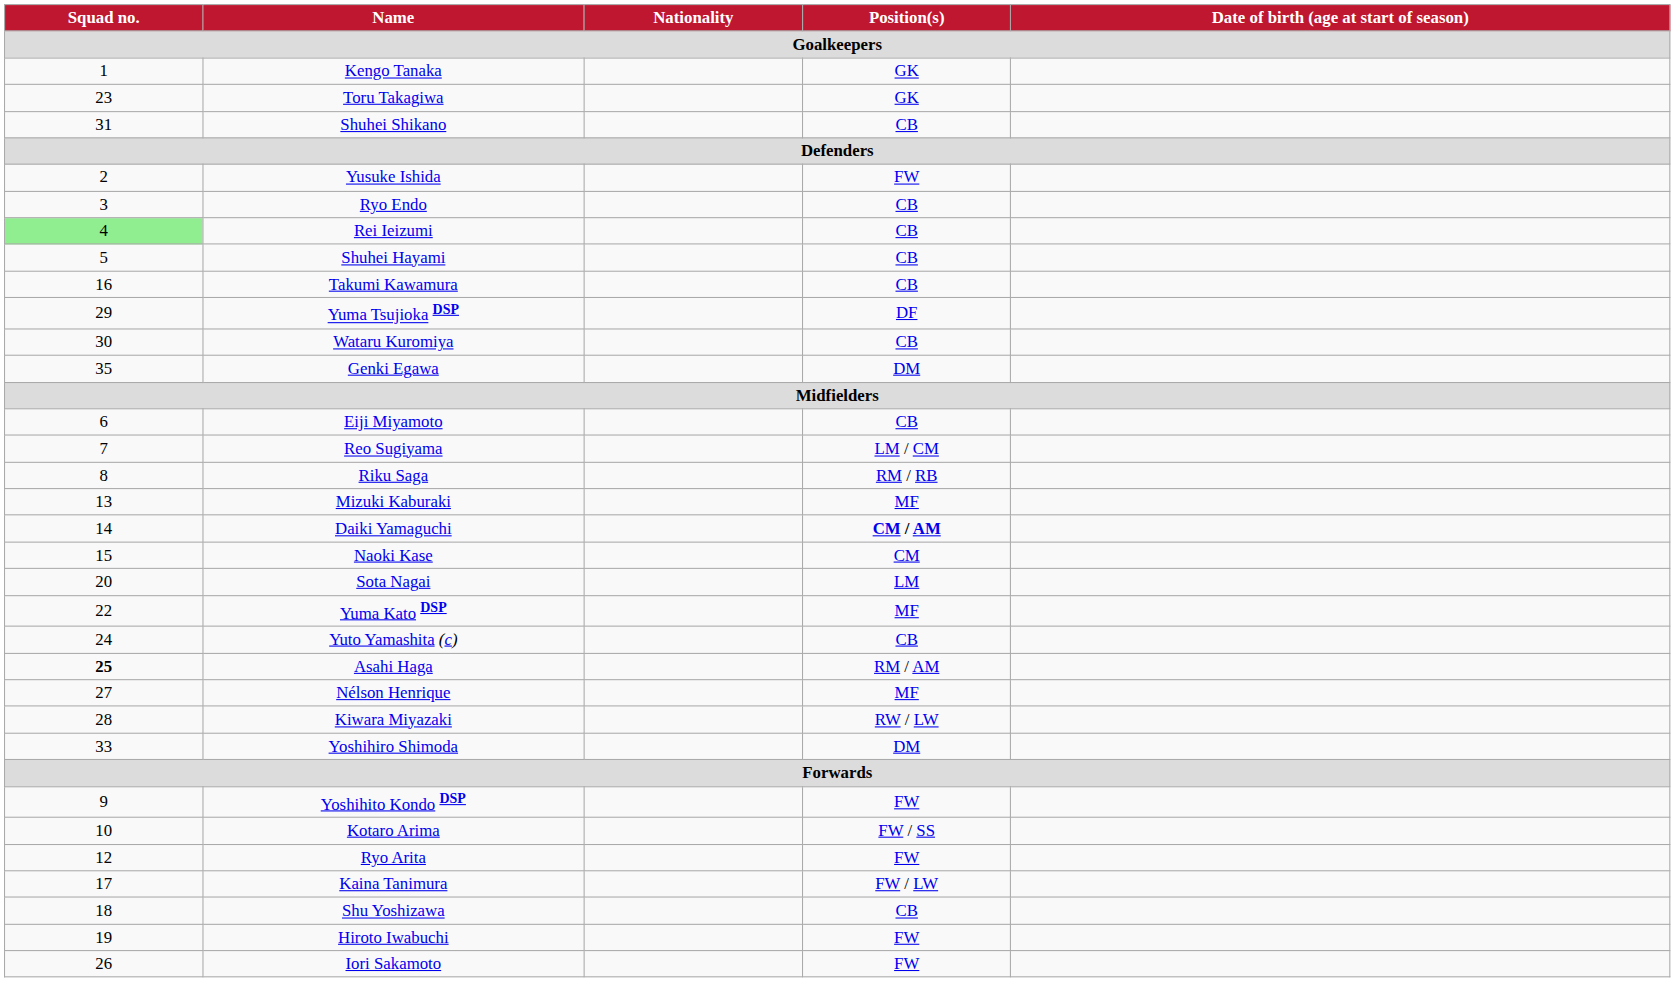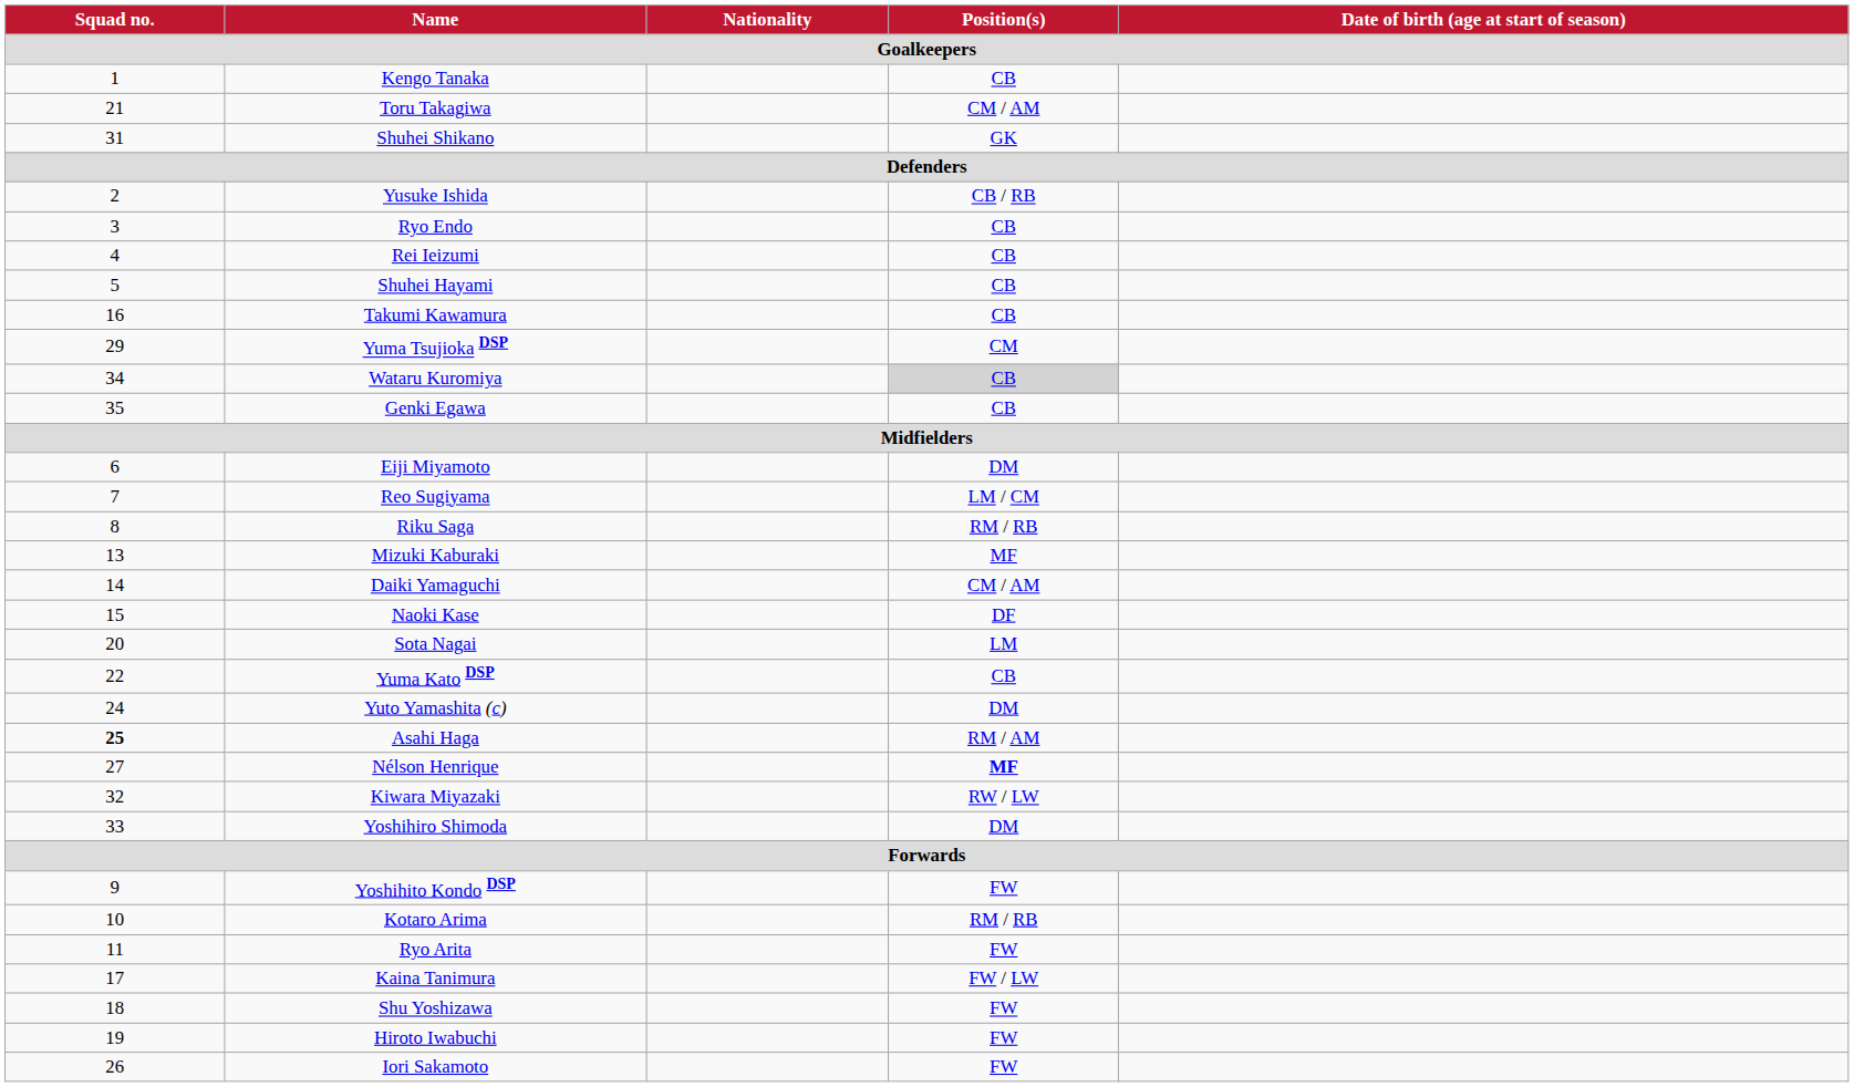 <table class="wikitable" style="text-align:center;width:80%">
 <tr>
 <th style="background:#C01730; color:white; text-align:center;">Squad no.</th>
 <th style="background:#C01730; color:white; text-align:center;">Name</th>
 <th style="background:#C01730; color:white; text-align:center;">Nationality</th>
 <th style="background:#C01730; color:white; text-align:center;">Position(s)</th>
 <th style="background:#C01730; color:white; text-align:center;">Date of birth (age at start of season)</th>
 </tr>
 <tr>
 <th colspan="5" style="background:#dcdcdc; text-align:center;">Goalkeepers</th>
 </tr>
 <tr>
 <td>1</td>
 <td><a href='#'>Kengo Tanaka</a></td>
 <td></td>
-<td><a href='#'>GK</a></td>
+<td><a href='#'>CB</a></td>
 <td></td>
 </tr>
 <tr>
-<td>23</td>
+<td>21</td>
 <td><a href='#'>Toru Takagiwa</a></td>
 <td></td>
-<td><a href='#'>GK</a></td>
+<td><a href='#'>CM</a> / <a href='#'>AM</a></td>
 <td></td>
 </tr>
 <tr>
 <td>31</td>
 <td><a href='#'>Shuhei Shikano</a></td>
 <td></td>
-<td><a href='#'>CB</a></td>
+<td><a href='#'>GK</a></td>
 <td></td>
 </tr>
 <tr>
 <th colspan="5" style="background:#dcdcdc; text-align:center;">Defenders</th>
 </tr>
 <tr>
 <td>2</td>
 <td><a href='#'>Yusuke Ishida</a></td>
 <td></td>
-<td><a href='#'>FW</a></td>
+<td><a href='#'>CB</a> / <a href='#'>RB</a></td>
 <td></td>
 </tr>
 <tr>
 <td>3</td>
 <td><a href='#'>Ryo Endo</a></td>
 <td></td>
 <td><a href='#'>CB</a></td>
 <td></td>
 </tr>
 <tr>
-<td style="background: lightgreen;">4</td>
+<td>4</td>
 <td><a href='#'>Rei Ieizumi</a></td>
 <td></td>
 <td><a href='#'>CB</a></td>
 <td></td>
 </tr>
 <tr>
 <td>5</td>
 <td><a href='#'>Shuhei Hayami</a></td>
 <td></td>
 <td><a href='#'>CB</a></td>
 <td></td>
 </tr>
 <tr>
 <td>16</td>
 <td><a href='#'>Takumi Kawamura</a></td>
 <td></td>
 <td><a href='#'>CB</a></td>
 <td></td>
 </tr>
 <tr>
 <td>29</td>
 <td><a href='#'>Yuma Tsujioka</a> <sup><strong><a href='#'>DSP</a></strong></sup></td>
 <td></td>
-<td><a href='#'>DF</a></td>
+<td><a href='#'>CM</a></td>
 <td></td>
 </tr>
 <tr>
-<td>30</td>
+<td>34</td>
 <td><a href='#'>Wataru Kuromiya</a></td>
 <td></td>
-<td><a href='#'>CB</a></td>
+<td style="background: lightgrey;"><a href='#'>CB</a></td>
 <td></td>
 </tr>
 <tr>
 <td>35</td>
 <td><a href='#'>Genki Egawa</a></td>
 <td></td>
-<td><a href='#'>DM</a></td>
+<td><a href='#'>CB</a></td>
 <td></td>
 </tr>
 <tr>
 <th colspan="5" style="background:#dcdcdc; text-align:center;">Midfielders</th>
 </tr>
 <tr>
 <td>6</td>
 <td><a href='#'>Eiji Miyamoto</a></td>
 <td></td>
-<td><a href='#'>CB</a></td>
+<td><a href='#'>DM</a></td>
 <td></td>
 </tr>
 <tr>
 <td>7</td>
 <td><a href='#'>Reo Sugiyama</a></td>
 <td></td>
 <td><a href='#'>LM</a> / <a href='#'>CM</a></td>
 <td></td>
 </tr>
 <tr>
 <td>8</td>
 <td><a href='#'>Riku Saga</a></td>
 <td></td>
 <td><a href='#'>RM</a> / <a href='#'>RB</a></td>
 <td></td>
 </tr>
 <tr>
 <td>13</td>
 <td><a href='#'>Mizuki Kaburaki</a></td>
 <td></td>
 <td><a href='#'>MF</a></td>
 <td></td>
 </tr>
 <tr>
 <td>14</td>
 <td><a href='#'>Daiki Yamaguchi</a></td>
 <td></td>
-<td><strong><a href='#'>CM</a> / <a href='#'>AM</a></strong></td>
+<td><a href='#'>CM</a> / <a href='#'>AM</a></td>
 <td></td>
 </tr>
 <tr>
 <td>15</td>
 <td><a href='#'>Naoki Kase</a></td>
 <td></td>
-<td><a href='#'>CM</a></td>
+<td><a href='#'>DF</a></td>
 <td></td>
 </tr>
 <tr>
 <td>20</td>
 <td><a href='#'>Sota Nagai</a></td>
 <td></td>
 <td><a href='#'>LM</a></td>
 <td></td>
 </tr>
 <tr>
 <td>22</td>
 <td><a href='#'>Yuma Kato</a> <sup><strong><a href='#'>DSP</a></strong></sup></td>
 <td></td>
-<td><a href='#'>MF</a></td>
+<td><a href='#'>CB</a></td>
 <td></td>
 </tr>
 <tr>
 <td>24</td>
 <td><a href='#'>Yuto Yamashita</a> <em>(<a href='#'>c</a>)</em></td>
 <td></td>
-<td><a href='#'>CB</a></td>
+<td><a href='#'>DM</a></td>
 <td></td>
 </tr>
 <tr>
 <td><strong>25</strong></td>
 <td><a href='#'>Asahi Haga</a></td>
 <td></td>
 <td><a href='#'>RM</a> / <a href='#'>AM</a></td>
 <td></td>
 </tr>
 <tr>
 <td>27</td>
 <td><a href='#'>Nélson Henrique</a></td>
 <td></td>
-<td><a href='#'>MF</a></td>
+<td><strong><a href='#'>MF</a></strong></td>
 <td></td>
 </tr>
 <tr>
-<td>28</td>
+<td>32</td>
 <td><a href='#'>Kiwara Miyazaki</a></td>
 <td></td>
 <td><a href='#'>RW</a> / <a href='#'>LW</a></td>
 <td></td>
 </tr>
 <tr>
 <td>33</td>
 <td><a href='#'>Yoshihiro Shimoda</a></td>
 <td></td>
 <td><a href='#'>DM</a></td>
 <td></td>
 </tr>
 <tr>
 <th colspan="12" style="background:#dcdcdc; text-align:center;">Forwards</th>
 </tr>
 <tr>
 <td>9</td>
 <td><a href='#'>Yoshihito Kondo</a> <sup><strong><a href='#'>DSP</a></strong></sup></td>
 <td></td>
 <td><a href='#'>FW</a></td>
 <td></td>
 </tr>
 <tr>
 <td>10</td>
 <td><a href='#'>Kotaro Arima</a></td>
 <td></td>
-<td><a href='#'>FW</a> / <a href='#'>SS</a></td>
+<td><a href='#'>RM</a> / <a href='#'>RB</a></td>
 <td></td>
 </tr>
 <tr>
-<td>12</td>
+<td>11</td>
 <td><a href='#'>Ryo Arita</a></td>
 <td></td>
 <td><a href='#'>FW</a></td>
 <td></td>
 </tr>
 <tr>
 <td>17</td>
 <td><a href='#'>Kaina Tanimura</a></td>
 <td></td>
 <td><a href='#'>FW</a> / <a href='#'>LW</a></td>
 <td></td>
 </tr>
 <tr>
 <td>18</td>
 <td><a href='#'>Shu Yoshizawa</a></td>
 <td></td>
-<td><a href='#'>CB</a></td>
+<td><a href='#'>FW</a></td>
 <td></td>
 </tr>
 <tr>
 <td>19</td>
 <td><a href='#'>Hiroto Iwabuchi</a></td>
 <td></td>
 <td><a href='#'>FW</a></td>
 <td></td>
 </tr>
 <tr>
 <td>26</td>
 <td><a href='#'>Iori Sakamoto</a></td>
 <td></td>
 <td><a href='#'>FW</a></td>
 <td></td>
 </tr>
 </table>
